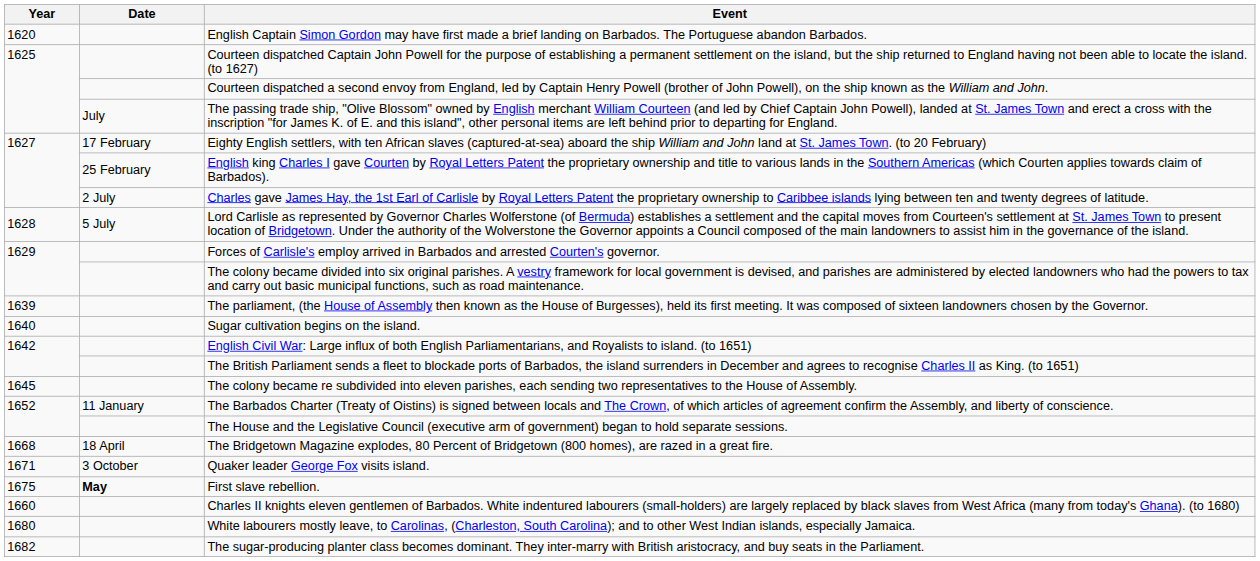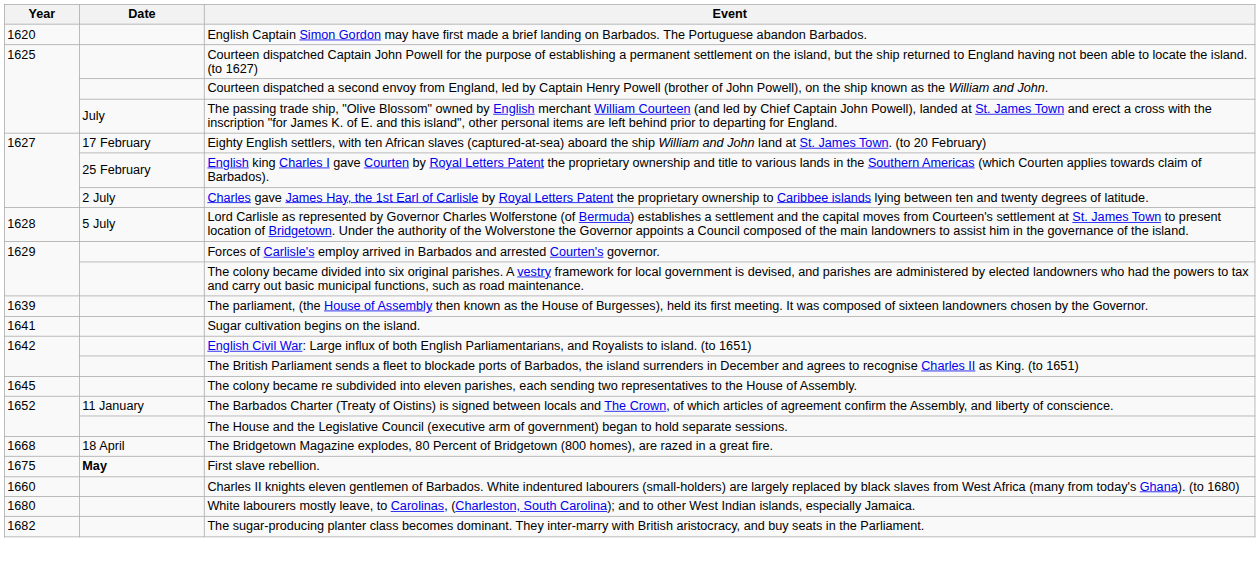 <table class="wikitable" width="100%">
 <tr>
 <th style="width:6%">Year</th>
 <th style="width:10%">Date</th>
 <th>Event</th>
 </tr>
 <tr>
 <td>1620</td>
 <td></td>
 <td>English Captain <a href='#'>Simon Gordon</a> may have first made a brief landing on Barbados.  The Portuguese abandon Barbados.</td>
 </tr>
 <tr>
 <td rowspan="3" valign="top">1625</td>
 <td></td>
 <td>Courteen dispatched Captain John Powell for the purpose of establishing a permanent settlement on the island, but the ship returned to England having not been able to locate the island. (to 1627)</td>
 </tr>
 <tr>
 <td></td>
 <td>Courteen dispatched a second envoy from England, led by Captain Henry Powell (brother of John Powell), on the ship known as the <em>William and John</em>.</td>
 </tr>
 <tr>
 <td>July</td>
 <td>The passing trade ship, "Olive Blossom" owned by <a href='#'>English</a> merchant <a href='#'>William Courteen</a> (and led by Chief Captain John Powell), landed at <a href='#'>St. James Town</a> and erect a cross with the inscription "for James K. of E. and this island", other personal items are left behind prior to departing for England.</td>
 </tr>
 <tr>
 <td rowspan="3" valign="top">1627</td>
 <td>17 February</td>
 <td>Eighty English settlers, with ten African slaves (captured-at-sea) aboard the ship <em>William and John</em> land at <a href='#'>St. James Town</a>. (to 20 February)</td>
 </tr>
 <tr>
 <td>25 February</td>
 <td><a href='#'>English</a> king <a href='#'>Charles I</a> gave <a href='#'>Courten</a> by <a href='#'>Royal Letters Patent</a> the proprietary ownership and title to various lands in the <a href='#'>Southern Americas</a> (which Courten applies towards claim of Barbados).</td>
 </tr>
 <tr>
 <td>2 July</td>
 <td><a href='#'>Charles</a> gave <a href='#'>James Hay, the 1st Earl of Carlisle</a> by <a href='#'>Royal Letters Patent</a> the proprietary ownership to <a href='#'>Caribbee islands</a> lying between ten and twenty degrees of latitude.</td>
 </tr>
 <tr>
 <td>1628</td>
 <td>5 July</td>
 <td>Lord Carlisle as represented by Governor Charles Wolferstone (of <a href='#'>Bermuda</a>) establishes a settlement and the capital moves from Courteen's settlement at <a href='#'>St. James Town</a> to present location of <a href='#'>Bridgetown</a>.  Under the authority of the Wolverstone the Governor appoints a Council composed of the main landowners to assist him in the governance of the island.</td>
 </tr>
 <tr>
 <td rowspan="2" valign="top">1629</td>
 <td></td>
 <td>Forces of <a href='#'>Carlisle's</a> employ arrived in Barbados and arrested <a href='#'>Courten's</a> governor.</td>
 </tr>
 <tr>
 <td></td>
 <td>The colony became divided into six original parishes.  A <a href='#'>vestry</a> framework for local government is devised, and parishes are administered by elected landowners who had the powers to tax and carry out basic municipal functions, such as road maintenance.</td>
 </tr>
 <tr>
 <td>1639</td>
 <td></td>
 <td>The parliament, (the <a href='#'>House of Assembly</a> then known as the House of Burgesses), held its first meeting. It was composed of sixteen landowners chosen by the Governor.</td>
 </tr>
 <tr>
-<td>1640</td>
+<td>1641</td>
 <td></td>
 <td>Sugar cultivation begins on the island.</td>
 </tr>
 <tr>
 <td rowspan="2" valign="top">1642</td>
 <td></td>
 <td><a href='#'>English Civil War</a>: Large influx of both English Parliamentarians, and Royalists to island. (to 1651)</td>
 </tr>
 <tr>
 <td></td>
 <td>The British Parliament sends a fleet to blockade ports of Barbados, the island surrenders in December and agrees to recognise <a href='#'>Charles II</a> as King. (to 1651)</td>
 </tr>
 <tr>
 <td>1645</td>
 <td></td>
 <td>The colony became re subdivided into eleven parishes, each sending two representatives to the House of Assembly.</td>
 </tr>
 <tr>
 <td rowspan="2" valign="top">1652</td>
 <td>11 January</td>
 <td>The Barbados Charter (Treaty of Oistins) is signed between locals and <a href='#'>The Crown</a>, of which articles of agreement confirm the Assembly, and liberty of conscience.</td>
 </tr>
 <tr>
 <td></td>
 <td>The House and the Legislative Council (executive arm of government) began to hold separate sessions.</td>
 </tr>
 <tr>
 <td>1668</td>
 <td>18 April</td>
 <td>The Bridgetown Magazine explodes, 80 Percent of Bridgetown (800 homes), are razed in a great fire.</td>
 </tr>
 <tr>
-<td>1671</td>
-<td>3 October</td>
-<td>Quaker leader <a href='#'>George Fox</a> visits island.</td>
-</tr>
-<tr>
 <td>1675</td>
 <td><strong>May</strong></td>
 <td>First slave rebellion.</td>
 </tr>
 <tr>
 <td>1660</td>
 <td></td>
 <td>Charles II knights eleven gentlemen of Barbados. White indentured labourers (small-holders) are largely replaced by black slaves from West Africa (many from today's <a href='#'>Ghana</a>). (to 1680)</td>
 </tr>
 <tr>
 <td>1680</td>
 <td></td>
 <td>White labourers mostly leave, to <a href='#'>Carolinas</a>, (<a href='#'>Charleston, South Carolina</a>); and to other West Indian islands, especially Jamaica.</td>
 </tr>
 <tr>
 <td>1682</td>
 <td></td>
 <td>The sugar-producing planter class becomes dominant. They inter-marry with British aristocracy, and buy seats in the Parliament.</td>
 </tr>
 </table>
